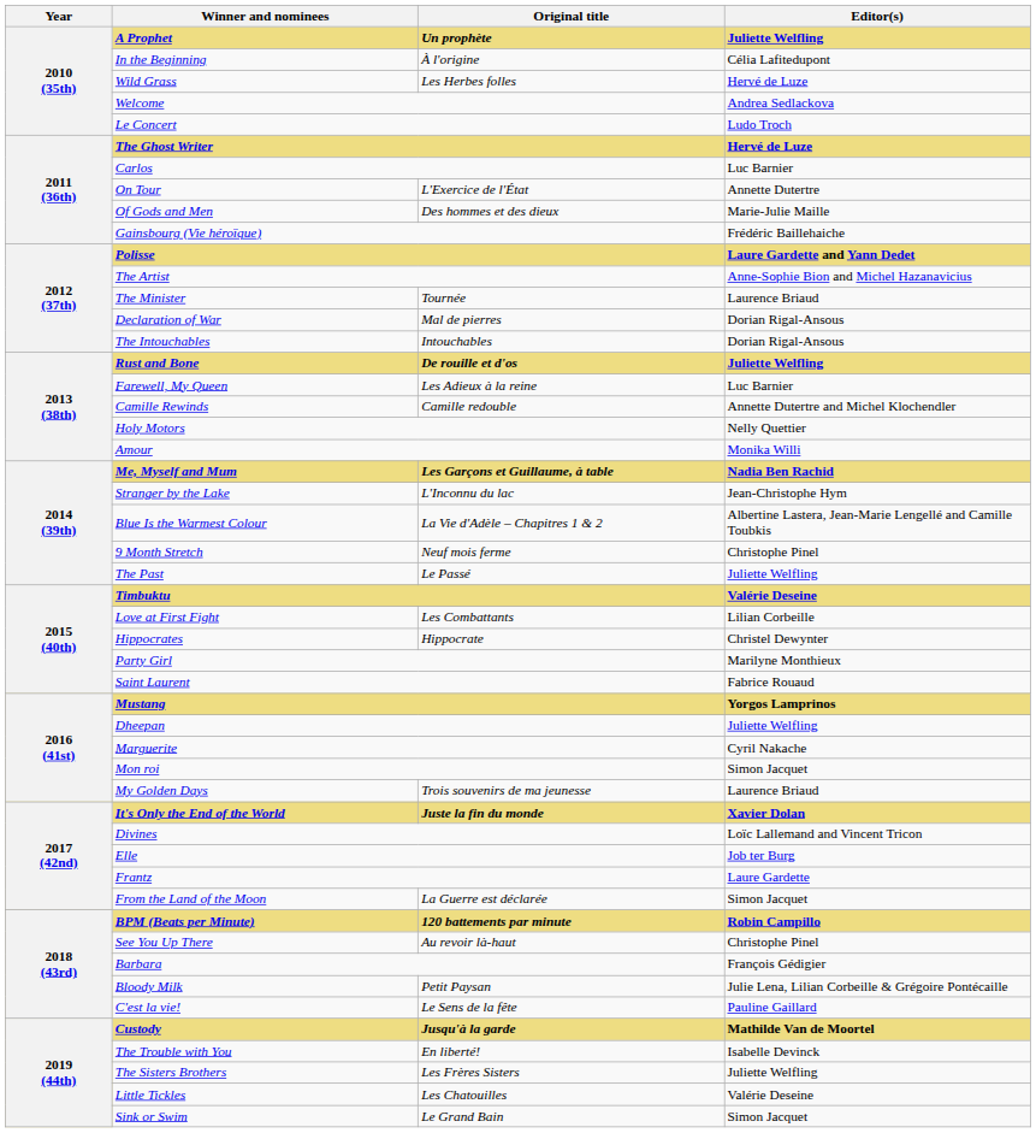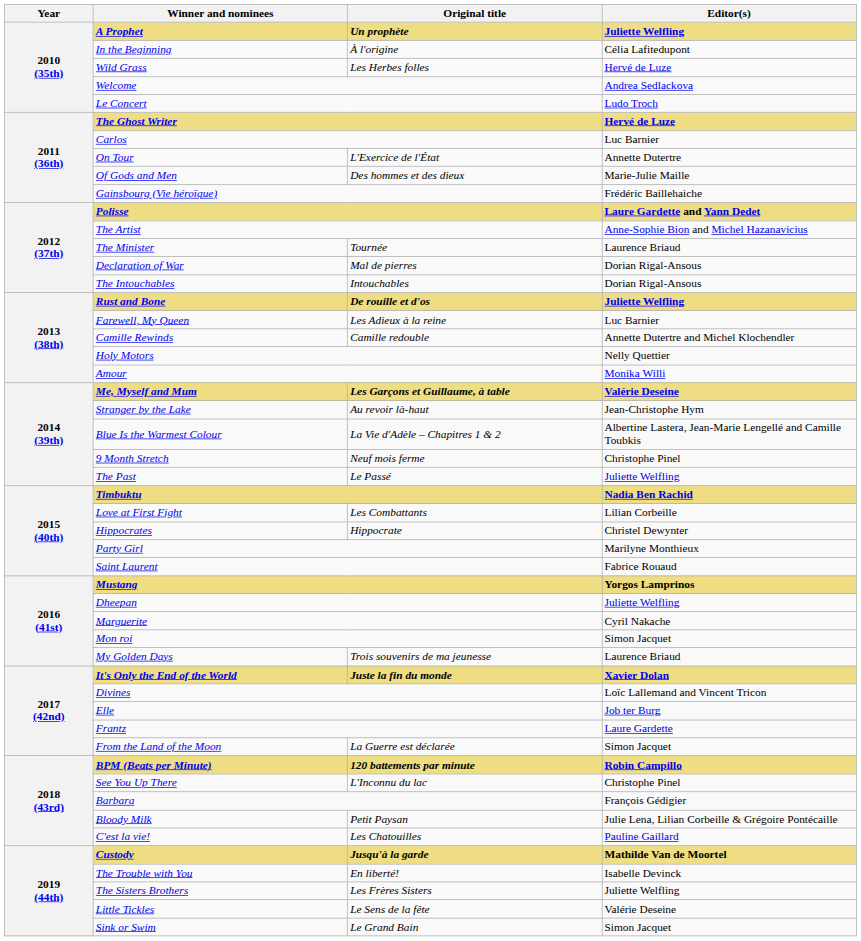 <table class="wikitable" style="width:95%;" cellpadding="5">
 <tr>
 <th style="width:100px;">Year</th>
 <th style="width:300px;">Winner and nominees</th>
 <th style="width:300px;">Original title</th>
 <th style="width:300px;">Editor(s)</th>
 </tr>
 <tr>
 <th rowspan="5" style="text-align:center;">2010<br><a href='#'>(35th)</a></th>
 <td style="background:#eedd82;"><em><a href='#'><strong>A Prophet</strong></a></em></td>
 <td style="background:#eedd82;"><strong><em>Un prophète</em></strong></td>
 <td style="background:#eedd82;"><a href='#'><strong>Juliette Welfling</strong></a></td>
 </tr>
 <tr>
 <td><em><a href='#'>In the Beginning</a></em></td>
 <td><em>À l'origine</em></td>
 <td>Célia Lafitedupont</td>
 </tr>
 <tr>
 <td><em><a href='#'>Wild Grass</a></em></td>
 <td><em>Les Herbes folles</em></td>
 <td><a href='#'>Hervé de Luze</a></td>
 </tr>
 <tr>
 <td colspan="2"><em><a href='#'>Welcome</a></em></td>
 <td><a href='#'>Andrea Sedlackova</a></td>
 </tr>
 <tr>
 <td colspan="2"><em><a href='#'>Le Concert</a></em></td>
 <td><a href='#'>Ludo Troch</a></td>
 </tr>
 <tr>
 <th rowspan="5" style="text-align:center;">2011<br><a href='#'>(36th)</a></th>
 <td colspan="2" style="background:#eedd82;"><em><a href='#'><strong>The Ghost Writer</strong></a></em></td>
 <td style="background:#eedd82;"><a href='#'><strong>Hervé de Luze</strong></a></td>
 </tr>
 <tr>
 <td colspan="2"><em><a href='#'>Carlos</a></em></td>
 <td>Luc Barnier</td>
 </tr>
 <tr>
 <td><em><a href='#'>On Tour</a></em></td>
 <td><em>L'Exercice de l'État</em></td>
 <td>Annette Dutertre</td>
 </tr>
 <tr>
 <td><em><a href='#'>Of Gods and Men</a></em></td>
 <td><em>Des hommes et des dieux</em></td>
 <td>Marie-Julie Maille</td>
 </tr>
 <tr>
 <td colspan="2"><em><a href='#'>Gainsbourg (Vie héroïque)</a></em></td>
 <td>Frédéric Baillehaiche</td>
 </tr>
 <tr>
 <th rowspan="5" style="text-align:center;">2012<br><a href='#'>(37th)</a></th>
 <td colspan="2" style="background:#eedd82;"><strong><em><a href='#'>Polisse</a></em></strong></td>
 <td style="background:#eedd82;"><strong><a href='#'>Laure Gardette</a> and <a href='#'>Yann Dedet</a></strong></td>
 </tr>
 <tr>
 <td colspan="2"><em><a href='#'>The Artist</a></em></td>
 <td><a href='#'>Anne-Sophie Bion</a> and <a href='#'>Michel Hazanavicius</a></td>
 </tr>
 <tr>
 <td><em><a href='#'>The Minister</a></em></td>
 <td><em>Tournée</em></td>
 <td>Laurence Briaud</td>
 </tr>
 <tr>
 <td><em><a href='#'>Declaration of War</a></em></td>
 <td><em>Mal de pierres</em></td>
 <td>Dorian Rigal-Ansous</td>
 </tr>
 <tr>
 <td><em><a href='#'>The Intouchables</a></em></td>
 <td><em>Intouchables</em></td>
 <td>Dorian Rigal-Ansous</td>
 </tr>
 <tr>
 <th rowspan="5" style="text-align:center;">2013<br><a href='#'>(38th)</a></th>
 <td style="background:#eedd82;"><em><a href='#'><strong>Rust and Bone</strong></a></em></td>
 <td style="background:#eedd82;"><strong><em>De rouille et d'os</em></strong></td>
 <td style="background:#eedd82;"><a href='#'><strong>Juliette Welfling</strong></a></td>
 </tr>
 <tr>
 <td><em><a href='#'>Farewell, My Queen</a></em></td>
 <td><em>Les Adieux à la reine</em></td>
 <td>Luc Barnier</td>
 </tr>
 <tr>
 <td><em><a href='#'>Camille Rewinds</a></em></td>
 <td><em>Camille redouble</em></td>
 <td>Annette Dutertre and Michel Klochendler</td>
 </tr>
 <tr>
 <td colspan="2"><em><a href='#'>Holy Motors</a></em></td>
 <td>Nelly Quettier</td>
 </tr>
 <tr>
 <td colspan="2"><em><a href='#'>Amour</a></em></td>
 <td><a href='#'>Monika Willi</a></td>
 </tr>
 <tr>
 <th rowspan="5" style="text-align:center;">2014<br><a href='#'>(39th)</a></th>
 <td style="background:#eedd82;"><em><a href='#'><strong>Me, Myself and Mum</strong></a></em></td>
 <td style="background:#eedd82;"><strong><em>Les Garçons et Guillaume, à table</em></strong></td>
-<td style="background:#eedd82;"><a href='#'><strong>Nadia Ben Rachid</strong></a></td>
+<td style="background:#eedd82;"><a href='#'><strong>Valérie Deseine</strong></a></td>
 </tr>
 <tr>
 <td><em><a href='#'>Stranger by the Lake</a></em></td>
-<td><em>L'Inconnu du lac</em></td>
+<td><em>Au revoir là-haut</em></td>
 <td>Jean-Christophe Hym</td>
 </tr>
 <tr>
 <td><em><a href='#'>Blue Is the Warmest Colour</a></em></td>
 <td><em>La Vie d'Adèle – Chapitres 1 & 2</em></td>
 <td>Albertine Lastera, Jean-Marie Lengellé and Camille Toubkis</td>
 </tr>
 <tr>
 <td><em><a href='#'>9 Month Stretch</a></em></td>
 <td><em>Neuf mois ferme</em></td>
 <td>Christophe Pinel</td>
 </tr>
 <tr>
 <td><em><a href='#'>The Past</a></em></td>
 <td><em>Le Passé</em></td>
 <td><a href='#'>Juliette Welfling</a></td>
 </tr>
 <tr>
 <th rowspan="5" style="text-align:center;">2015<br><a href='#'>(40th)</a></th>
 <td colspan="2" style="background:#eedd82;"><em><a href='#'><strong>Timbuktu</strong></a></em></td>
-<td style="background:#eedd82;"><a href='#'><strong>Valérie Deseine</strong></a></td>
+<td style="background:#eedd82;"><a href='#'><strong>Nadia Ben Rachid</strong></a></td>
 </tr>
 <tr>
 <td><em><a href='#'>Love at First Fight</a></em></td>
 <td><em>Les Combattants</em></td>
 <td>Lilian Corbeille</td>
 </tr>
 <tr>
 <td><em><a href='#'>Hippocrates</a></em></td>
 <td><em>Hippocrate</em></td>
 <td>Christel Dewynter</td>
 </tr>
 <tr>
 <td colspan="2"><em><a href='#'>Party Girl</a></em></td>
 <td>Marilyne Monthieux</td>
 </tr>
 <tr>
 <td colspan="2"><em><a href='#'>Saint Laurent</a></em></td>
 <td>Fabrice Rouaud</td>
 </tr>
 <tr style="background:#eedd82;">
 <th rowspan="5">2016<br><a href='#'>(41st)</a></th>
 <td colspan="2"><em><a href='#'><strong>Mustang</strong></a></em></td>
 <td><strong>Yorgos Lamprinos</strong></td>
 </tr>
 <tr>
 <td colspan="2"><em><a href='#'>Dheepan</a></em></td>
 <td><a href='#'>Juliette Welfling</a></td>
 </tr>
 <tr>
 <td colspan="2"><em><a href='#'>Marguerite</a></em></td>
 <td>Cyril Nakache</td>
 </tr>
 <tr>
 <td colspan="2"><em><a href='#'>Mon roi</a></em></td>
 <td>Simon Jacquet</td>
 </tr>
 <tr>
 <td><em><a href='#'>My Golden Days</a></em></td>
 <td><em>Trois souvenirs de ma jeunesse</em></td>
 <td>Laurence Briaud</td>
 </tr>
 <tr style="background:#eedd82;">
 <th rowspan="5">2017<br><a href='#'>(42nd)</a></th>
 <td><em><a href='#'><strong>It's Only the End of the World</strong></a></em></td>
 <td><strong><em>Juste la fin du monde</em></strong></td>
 <td><a href='#'><strong>Xavier Dolan</strong></a></td>
 </tr>
 <tr>
 <td colspan="2"><em><a href='#'>Divines</a></em></td>
 <td>Loïc Lallemand and Vincent Tricon</td>
 </tr>
 <tr>
 <td colspan="2"><em><a href='#'>Elle</a></em></td>
 <td><a href='#'>Job ter Burg</a></td>
 </tr>
 <tr>
 <td colspan="2"><em><a href='#'>Frantz</a></em></td>
 <td><a href='#'>Laure Gardette</a></td>
 </tr>
 <tr>
 <td><em><a href='#'>From the Land of the Moon</a></em></td>
 <td><em>La Guerre est déclarée</em></td>
 <td>Simon Jacquet</td>
 </tr>
 <tr style="background:#eedd82;">
 <th rowspan="5">2018<br><a href='#'>(43rd)</a></th>
 <td><em><a href='#'><strong>BPM (Beats per Minute)</strong></a></em></td>
 <td><strong><em>120 battements par minute</em></strong></td>
 <td><a href='#'><strong>Robin Campillo</strong></a></td>
 </tr>
 <tr>
 <td><em><a href='#'>See You Up There</a></em></td>
-<td><em>Au revoir là-haut</em></td>
+<td><em>L'Inconnu du lac</em></td>
 <td>Christophe Pinel</td>
 </tr>
 <tr>
 <td colspan="2"><em><a href='#'>Barbara</a></em></td>
 <td>François Gédigier</td>
 </tr>
 <tr>
 <td><em><a href='#'>Bloody Milk</a></em></td>
 <td><em>Petit Paysan</em></td>
 <td>Julie Lena, Lilian Corbeille & Grégoire Pontécaille</td>
 </tr>
 <tr>
 <td><em><a href='#'>C'est la vie!</a></em></td>
-<td><em>Le Sens de la fête</em></td>
+<td><em>Les Chatouilles</em></td>
 <td><a href='#'>Pauline Gaillard</a></td>
 </tr>
 <tr style="background:#eedd82;">
 <th rowspan="5">2019<br><a href='#'>(44th)</a></th>
 <td><em><a href='#'><strong>Custody</strong></a></em></td>
 <td><strong><em>Jusqu'à la garde</em></strong></td>
 <td><strong>Mathilde Van de Moortel</strong></td>
 </tr>
 <tr>
 <td><em><a href='#'>The Trouble with You</a></em></td>
 <td><em>En liberté!</em></td>
 <td>Isabelle Devinck</td>
 </tr>
 <tr>
 <td><em><a href='#'>The Sisters Brothers</a></em></td>
 <td><em>Les Frères Sisters</em></td>
 <td>Juliette Welfling</td>
 </tr>
 <tr>
 <td><em><a href='#'>Little Tickles</a></em></td>
-<td><em>Les Chatouilles</em></td>
+<td><em>Le Sens de la fête</em></td>
 <td>Valérie Deseine</td>
 </tr>
 <tr>
 <td><em><a href='#'>Sink or Swim</a></em></td>
 <td><em>Le Grand Bain</em></td>
 <td>Simon Jacquet</td>
 </tr>
 </table>
